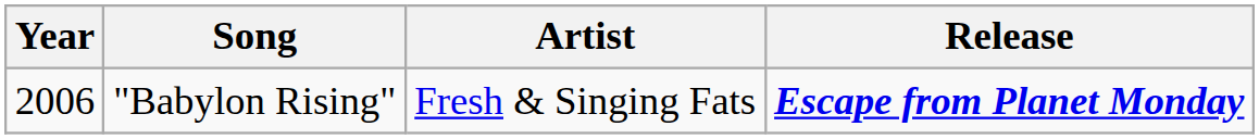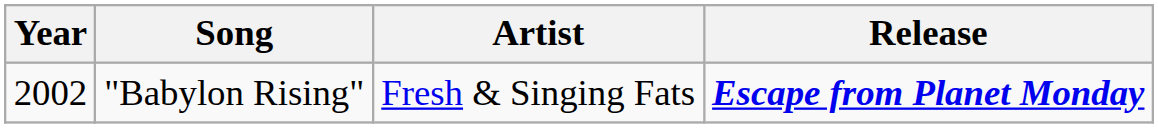 <table class=wikitable>
 <tr>
 <th>Year</th>
 <th>Song</th>
 <th>Artist</th>
 <th>Release</th>
 </tr>
 <tr>
-<td>2006</td>
+<td>2002</td>
 <td>"Babylon Rising"</td>
 <td><a href='#'>Fresh</a> & Singing Fats</td>
 <td><strong><em><a href='#'>Escape from Planet Monday</a></em></strong></td>
 </tr>
 </table>
